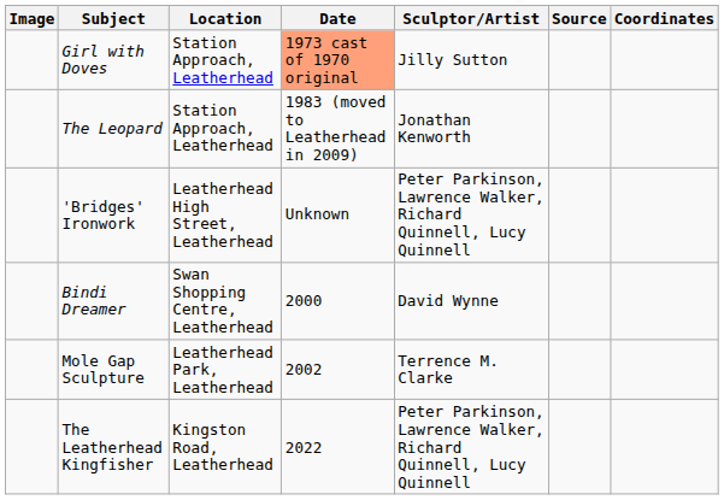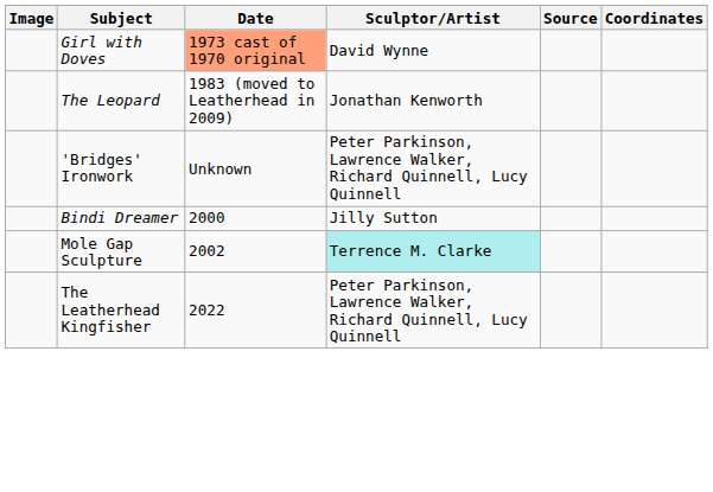 <table class="wikitable sortable">
 <tr>
 <th>Image</th>
 <th>Subject</th>
-<th>Location</th>
 <th>Date</th>
 <th>Sculptor/Artist</th>
 <th>Source</th>
 <th>Coordinates</th>
 </tr>
 <tr>
 <td></td>
 <td><em>Girl with Doves</em></td>
-<td>Station Approach, <a href='#'>Leatherhead</a></td>
 <td style="background: lightsalmon;">1973 cast of 1970 original</td>
-<td>Jilly Sutton</td>
+<td>David Wynne</td>
 <td></td>
 <td></td>
 </tr>
 <tr>
 <td></td>
 <td><em>The Leopard</em></td>
-<td>Station Approach, Leatherhead</td>
 <td>1983 (moved to Leatherhead in 2009)</td>
 <td>Jonathan Kenworth</td>
 <td></td>
 <td></td>
 </tr>
 <tr>
 <td></td>
 <td>'Bridges' Ironwork</td>
-<td>Leatherhead High Street, Leatherhead</td>
 <td>Unknown</td>
 <td>Peter Parkinson, Lawrence Walker, Richard Quinnell, Lucy Quinnell</td>
 <td></td>
 <td></td>
 </tr>
 <tr>
 <td></td>
 <td><em>Bindi Dreamer</em></td>
-<td>Swan Shopping Centre, Leatherhead</td>
 <td>2000</td>
-<td>David Wynne</td>
+<td>Jilly Sutton</td>
 <td></td>
 <td></td>
 </tr>
 <tr>
 <td></td>
 <td>Mole Gap Sculpture</td>
-<td>Leatherhead Park, Leatherhead</td>
 <td>2002</td>
-<td>Terrence M. Clarke</td>
+<td style="background: paleturquoise;">Terrence M. Clarke</td>
 <td></td>
 <td></td>
 </tr>
 <tr>
 <td></td>
 <td>The Leatherhead Kingfisher</td>
-<td>Kingston Road, Leatherhead</td>
 <td>2022</td>
 <td>Peter Parkinson, Lawrence Walker, Richard Quinnell, Lucy Quinnell</td>
 <td></td>
 <td></td>
 </tr>
 </table>
